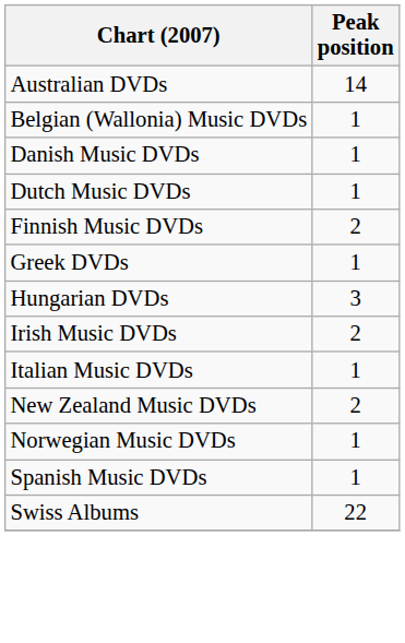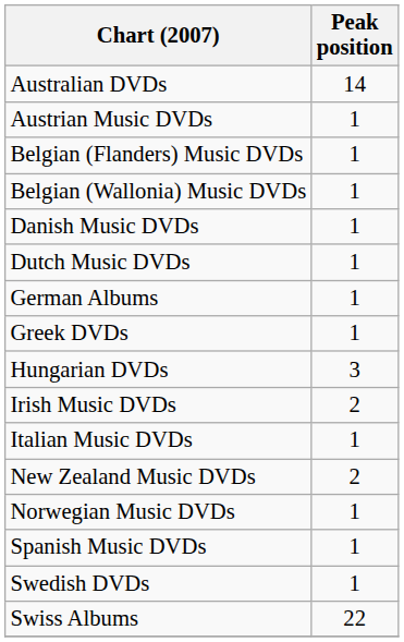 <table class="wikitable plainrowheaders sortable" border="1">
 <tr>
 <th scope="col">Chart (2007)</th>
 <th scope="col">Peak<br>position</th>
 </tr>
 <tr>
 <td>Australian DVDs</td>
 <td style="text-align:center;">14</td>
+</tr>
+<tr>
+<td>Austrian Music DVDs</td>
+<td style="text-align:center;">1</td>
+</tr>
+<tr>
+<td>Belgian (Flanders) Music DVDs</td>
+<td style="text-align:center;">1</td>
 </tr>
 <tr>
 <td>Belgian (Wallonia) Music DVDs</td>
 <td style="text-align:center;">1</td>
 </tr>
 <tr>
 <td>Danish Music DVDs</td>
 <td style="text-align:center;">1</td>
 </tr>
 <tr>
 <td>Dutch Music DVDs</td>
 <td style="text-align:center;">1</td>
 </tr>
 <tr>
-<td>Finnish Music DVDs</td>
-<td style="text-align:center;">2</td>
+<td>German Albums</td>
+<td style="text-align:center;">1</td>
 </tr>
 <tr>
 <td>Greek DVDs</td>
 <td style="text-align:center;">1</td>
 </tr>
 <tr>
 <td>Hungarian DVDs</td>
 <td style="text-align:center;">3</td>
 </tr>
 <tr>
 <td>Irish Music DVDs</td>
 <td style="text-align:center;">2</td>
 </tr>
 <tr>
 <td>Italian Music DVDs</td>
 <td style="text-align:center;">1</td>
 </tr>
 <tr>
 <td>New Zealand Music DVDs</td>
 <td style="text-align:center;">2</td>
 </tr>
 <tr>
 <td>Norwegian Music DVDs</td>
 <td style="text-align:center;">1</td>
 </tr>
 <tr>
 <td>Spanish Music DVDs</td>
 <td style="text-align:center;">1</td>
 </tr>
 <tr>
+<td>Swedish DVDs</td>
+<td style="text-align:center;">1</td>
+</tr>
+<tr>
 <td>Swiss Albums</td>
 <td style="text-align:center;">22</td>
 </tr>
 <tr>
 </tr>
 </table>
